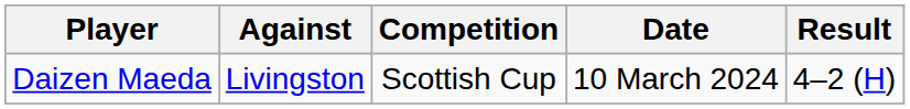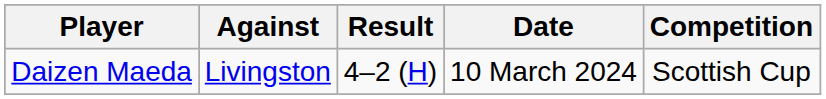 <table class="wikitable sortable">
 <tr>
 <th>Player</th>
 <th>Against</th>
+<th>Result</th>
+<th>Date</th>
 <th>Competition</th>
-<th>Date</th>
-<th>Result</th>
 </tr>
 <tr>
 <td> <a href='#'>Daizen Maeda</a></td>
 <td> <a href='#'>Livingston</a></td>
+<td align=center>4–2 (<a href='#'>H</a>)</td>
+<td align=center>10 March 2024</td>
 <td align=center>Scottish Cup</td>
-<td align=center>10 March 2024</td>
-<td align=center>4–2 (<a href='#'>H</a>)</td>
 </tr>
 </table>
